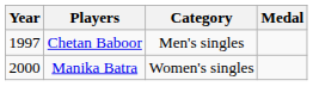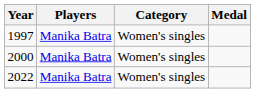 <table class="wikitable sortable" style="text-align:center">
 <tr>
 <th>Year</th>
 <th>Players</th>
 <th>Category</th>
 <th>Medal</th>
 </tr>
 <tr>
 <td>1997</td>
-<td><a href='#'>Chetan Baboor</a></td>
-<td>Men's singles</td>
+<td><a href='#'>Manika Batra</a></td>
+<td>Women's singles</td>
 <td></td>
 </tr>
 <tr>
 <td>2000</td>
 <td><a href='#'>Manika Batra</a></td>
 <td>Women's singles</td>
 <td></td>
 </tr>
+<tr>
+<td>2022</td>
+<td><a href='#'>Manika Batra</a></td>
+<td>Women's singles</td>
+<td></td>
+</tr>
 </table>
